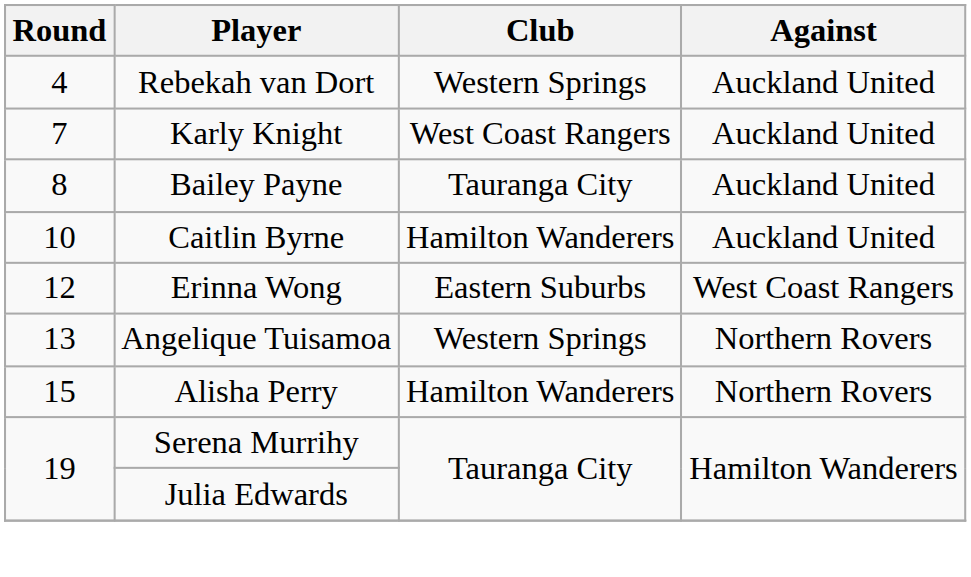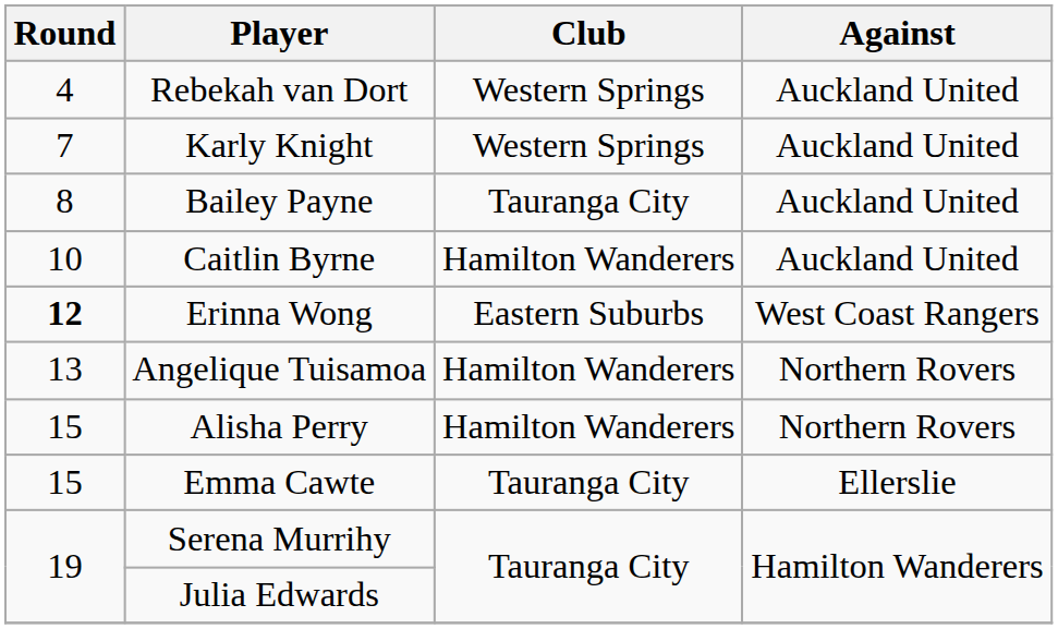 <table class="wikitable" style="text-align:center;">
 <tr>
 <th>Round</th>
 <th>Player</th>
 <th>Club</th>
 <th>Against</th>
 </tr>
 <tr>
 <td>4</td>
 <td>Rebekah van Dort</td>
 <td>Western Springs</td>
 <td>Auckland United</td>
 </tr>
 <tr>
 <td>7</td>
 <td>Karly Knight</td>
-<td>West Coast Rangers</td>
+<td>Western Springs</td>
 <td>Auckland United</td>
 </tr>
 <tr>
 <td>8</td>
 <td>Bailey Payne</td>
 <td>Tauranga City</td>
 <td>Auckland United</td>
 </tr>
 <tr>
 <td>10</td>
 <td>Caitlin Byrne</td>
 <td>Hamilton Wanderers</td>
 <td>Auckland United</td>
 </tr>
 <tr>
-<td>12</td>
+<td><strong>12</strong></td>
 <td>Erinna Wong</td>
 <td>Eastern Suburbs</td>
 <td>West Coast Rangers</td>
 </tr>
 <tr>
 <td>13</td>
 <td>Angelique Tuisamoa</td>
-<td>Western Springs</td>
+<td>Hamilton Wanderers</td>
 <td>Northern Rovers</td>
 </tr>
 <tr>
 <td>15</td>
 <td>Alisha Perry</td>
 <td>Hamilton Wanderers</td>
 <td>Northern Rovers</td>
+</tr>
+<tr>
+<td>15</td>
+<td>Emma Cawte</td>
+<td>Tauranga City</td>
+<td>Ellerslie</td>
 </tr>
 <tr>
 <td rowspan="2">19</td>
 <td>Serena Murrihy</td>
 <td rowspan="2">Tauranga City</td>
 <td rowspan="2">Hamilton Wanderers</td>
 </tr>
 <tr>
 <td>Julia Edwards</td>
 </tr>
 <tr>
 </tr>
 </table>
